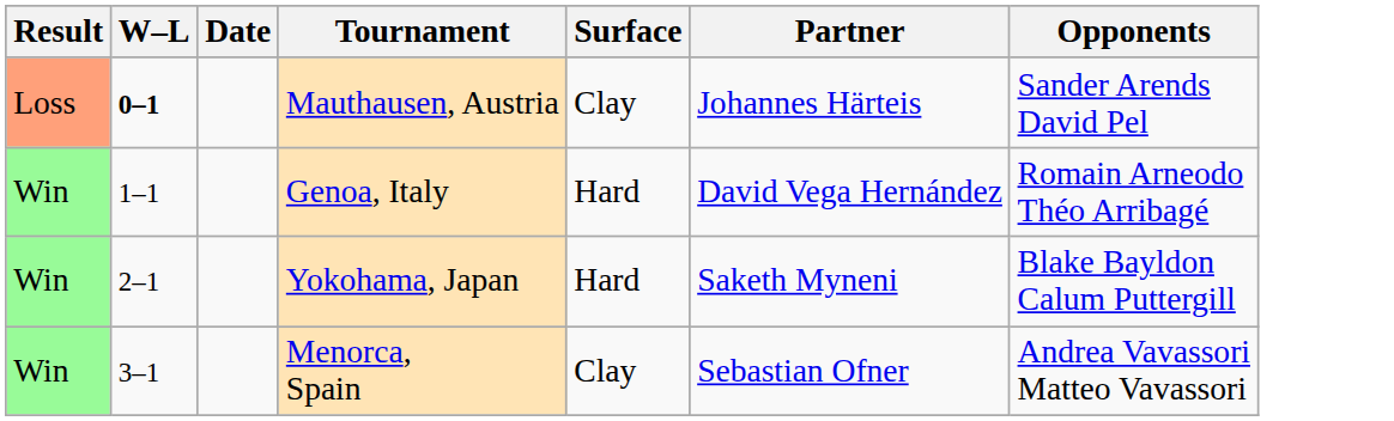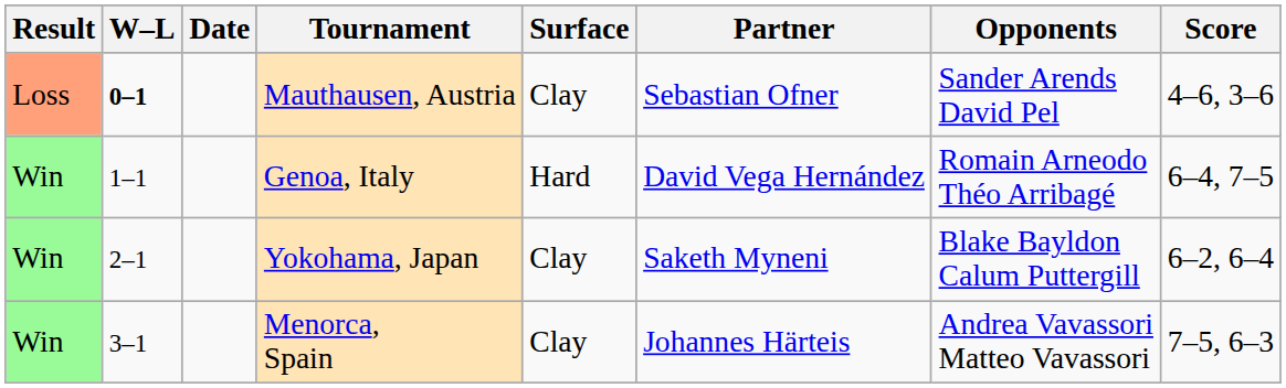 <table class="sortable wikitable nowrap">
 <tr>
 <th>Result</th>
 <th class="unsortable">W–L</th>
 <th>Date</th>
 <th>Tournament</th>
 <th>Surface</th>
 <th>Partner</th>
 <th>Opponents</th>
+<th class="unsortable">Score</th>
 </tr>
 <tr>
 <td bgcolor=FFA07A>Loss</td>
 <td><strong><small>0–1</small></strong></td>
 <td><a href='#'></a></td>
 <td bgcolor="moccasin"><a href='#'>Mauthausen</a>, Austria</td>
 <td>Clay</td>
-<td> <a href='#'>Johannes Härteis</a></td>
+<td> <a href='#'>Sebastian Ofner</a></td>
 <td> <a href='#'>Sander Arends</a><br> <a href='#'>David Pel</a></td>
+<td>4–6, 3–6</td>
 </tr>
 <tr>
 <td bgcolor=98FB98>Win</td>
 <td><small>1–1</small></td>
 <td><a href='#'></a></td>
 <td bgcolor="moccasin"><a href='#'>Genoa</a>, Italy</td>
 <td>Hard</td>
 <td> <a href='#'>David Vega Hernández</a></td>
 <td> <a href='#'>Romain Arneodo</a><br> <a href='#'>Théo Arribagé</a></td>
+<td>6–4, 7–5</td>
 </tr>
 <tr>
 <td bgcolor=98FB98>Win</td>
 <td><small>2–1</small></td>
 <td><a href='#'></a></td>
 <td bgcolor="moccasin"><a href='#'>Yokohama</a>, Japan</td>
-<td>Hard</td>
+<td>Clay</td>
 <td> <a href='#'>Saketh Myneni</a></td>
 <td> <a href='#'>Blake Bayldon</a><br> <a href='#'>Calum Puttergill</a></td>
+<td>6–2, 6–4</td>
 </tr>
 <tr>
 <td bgcolor=98FB98>Win</td>
 <td><small>3–1</small></td>
 <td><a href='#'></a></td>
 <td bgcolor=moccasin><a href='#'>Menorca</a>, <br> Spain</td>
 <td>Clay</td>
-<td> <a href='#'>Sebastian Ofner</a></td>
+<td> <a href='#'>Johannes Härteis</a></td>
 <td> <a href='#'>Andrea Vavassori</a><br> Matteo Vavassori</td>
+<td>7–5, 6–3</td>
 </tr>
 </table>
